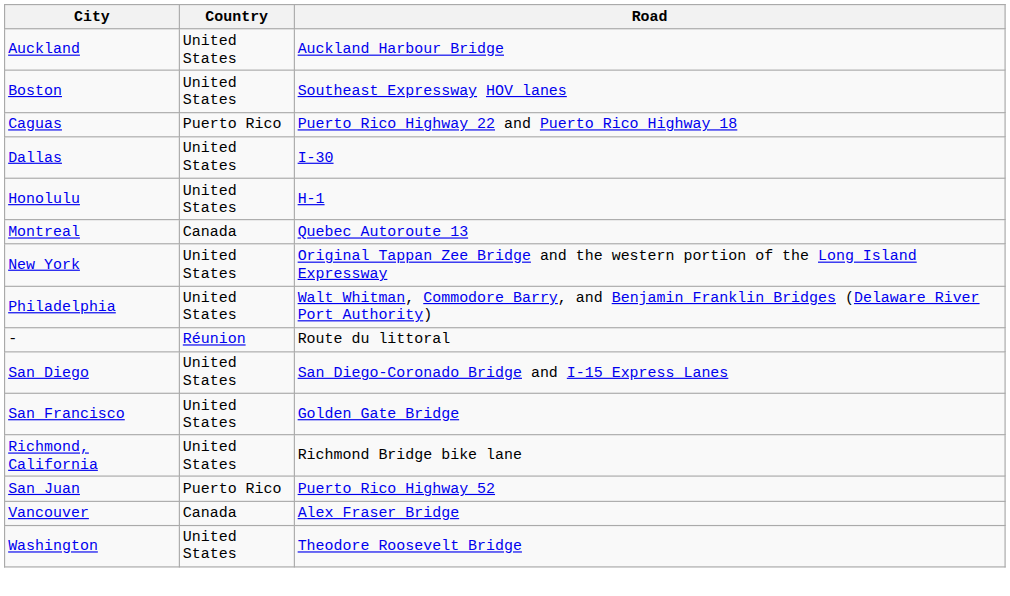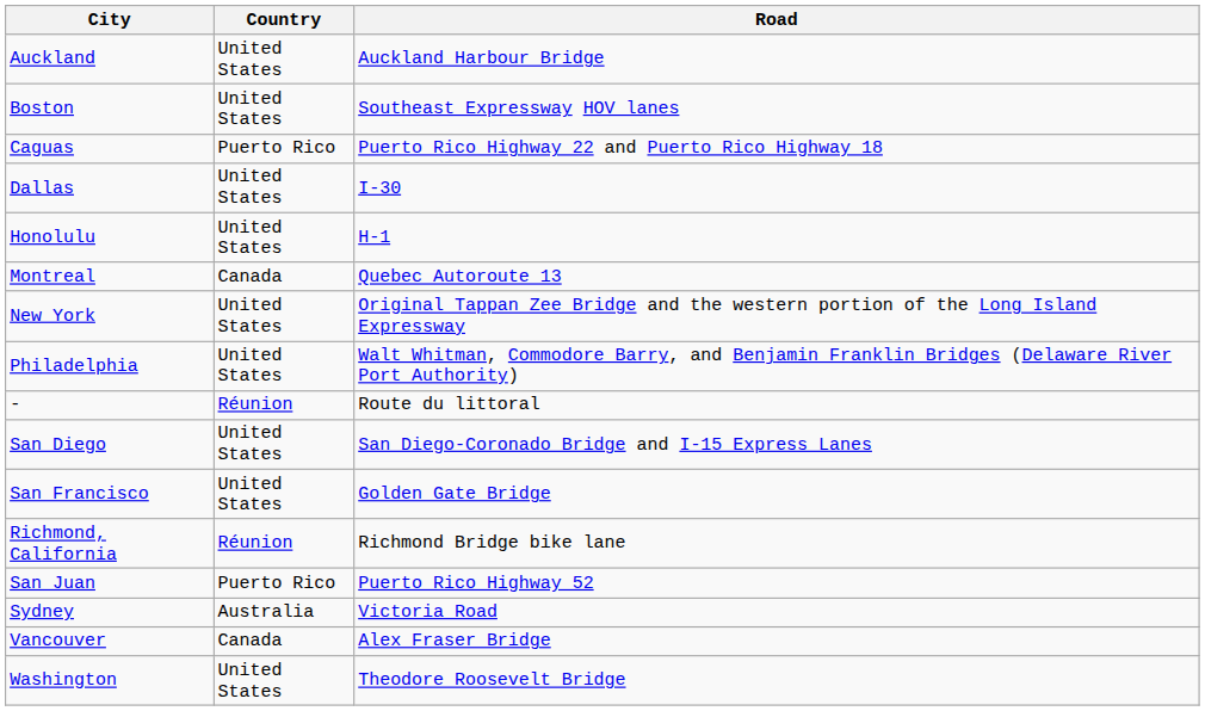 <table class="wikitable sortable">
 <tr>
 <th>City</th>
 <th>Country</th>
 <th>Road</th>
 </tr>
 <tr>
 <td><a href='#'>Auckland</a></td>
 <td>United States</td>
 <td><a href='#'>Auckland Harbour Bridge</a></td>
 </tr>
 <tr>
 <td><a href='#'>Boston</a></td>
 <td>United States</td>
 <td><a href='#'>Southeast Expressway</a> <a href='#'>HOV lanes</a></td>
 </tr>
 <tr>
 <td><a href='#'>Caguas</a></td>
 <td>Puerto Rico</td>
 <td><a href='#'>Puerto Rico Highway 22</a> and <a href='#'>Puerto Rico Highway 18</a></td>
 </tr>
 <tr>
 <td><a href='#'>Dallas</a></td>
 <td>United States</td>
 <td><a href='#'>I-30</a></td>
 </tr>
 <tr>
 <td><a href='#'>Honolulu</a></td>
 <td>United States</td>
 <td><a href='#'>H-1</a></td>
 </tr>
 <tr>
 <td><a href='#'>Montreal</a></td>
 <td>Canada</td>
 <td><a href='#'>Quebec Autoroute 13</a></td>
 </tr>
 <tr>
 <td><a href='#'>New York</a></td>
 <td>United States</td>
 <td><a href='#'>Original Tappan Zee Bridge</a> and the western portion of the <a href='#'>Long Island Expressway</a></td>
 </tr>
 <tr>
 <td><a href='#'>Philadelphia</a></td>
 <td>United States</td>
 <td><a href='#'>Walt Whitman</a>, <a href='#'>Commodore Barry</a>, and <a href='#'>Benjamin Franklin Bridges</a> (<a href='#'>Delaware River Port Authority</a>)</td>
 </tr>
 <tr>
 <td>-</td>
 <td><a href='#'>Réunion</a></td>
 <td>Route du littoral</td>
 </tr>
 <tr>
 <td><a href='#'>San Diego</a></td>
 <td>United States</td>
 <td><a href='#'>San Diego-Coronado Bridge</a> and <a href='#'>I-15 Express Lanes</a></td>
 </tr>
 <tr>
 <td><a href='#'>San Francisco</a></td>
 <td>United States</td>
 <td><a href='#'>Golden Gate Bridge</a></td>
 </tr>
 <tr>
 <td><a href='#'>Richmond, California</a></td>
-<td>United States</td>
+<td><a href='#'>Réunion</a></td>
 <td>Richmond Bridge bike lane</td>
 </tr>
 <tr>
 <td><a href='#'>San Juan</a></td>
 <td>Puerto Rico</td>
 <td><a href='#'>Puerto Rico Highway 52</a></td>
+</tr>
+<tr>
+<td><a href='#'>Sydney</a></td>
+<td>Australia</td>
+<td><a href='#'>Victoria Road</a></td>
 </tr>
 <tr>
 <td><a href='#'>Vancouver</a></td>
 <td>Canada</td>
 <td><a href='#'>Alex Fraser Bridge</a></td>
 </tr>
 <tr>
 <td><a href='#'>Washington</a></td>
 <td>United States</td>
 <td><a href='#'>Theodore Roosevelt Bridge</a></td>
 </tr>
 </table>
